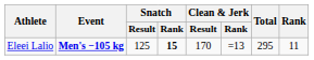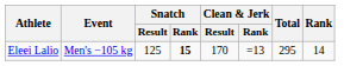 <table class="wikitable" style="font-size:90%">
 <tr>
 <th rowspan="2">Athlete</th>
 <th rowspan="2">Event</th>
 <th colspan="2">Snatch</th>
 <th colspan="2">Clean & Jerk</th>
 <th rowspan="2">Total</th>
 <th rowspan="2">Rank</th>
 </tr>
 <tr style="font-size:95%">
 <th>Result</th>
 <th>Rank</th>
 <th>Result</th>
 <th>Rank</th>
 </tr>
 <tr align=center>
 <td align=left><a href='#'>Eleei Lalio</a></td>
-<td align=left><strong><a href='#'>Men's −105 kg</a></strong></td>
+<td align=left><a href='#'>Men's −105 kg</a></td>
 <td>125</td>
 <td><strong>15</strong></td>
 <td>170</td>
 <td>=13</td>
 <td>295</td>
-<td>11</td>
+<td>14</td>
 </tr>
 </table>
